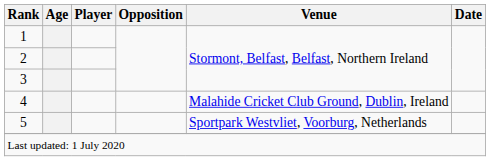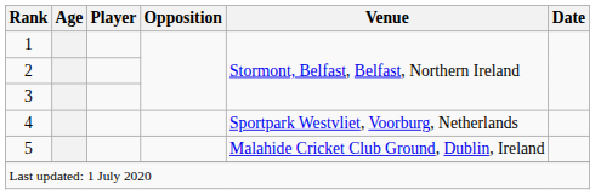 <table class="wikitable plainrowheaders sortable">
 <tr>
 <th scope=col>Rank</th>
 <th scope=col>Age</th>
 <th scope=col>Player</th>
 <th scope=col>Opposition</th>
 <th scope=col>Venue</th>
 <th scope=col>Date</th>
 </tr>
 <tr>
 <td align=center>1</td>
 <th scope=row style=text-align:center;></th>
 <td></td>
 <td rowspan=3></td>
 <td rowspan=3><a href='#'>Stormont, Belfast</a>, <a href='#'>Belfast</a>, Northern Ireland</td>
 <td rowspan=3></td>
 </tr>
 <tr>
 <td align=center>2</td>
 <th scope=row style=text-align:center;></th>
 <td></td>
 </tr>
 <tr>
 <td align=center>3</td>
 <th scope=row style=text-align:center;></th>
 <td></td>
 </tr>
 <tr>
 <td align=center>4</td>
 <th scope=row style=text-align:center;></th>
 <td></td>
 <td></td>
-<td><a href='#'>Malahide Cricket Club Ground</a>, <a href='#'>Dublin</a>, Ireland</td>
+<td><a href='#'>Sportpark Westvliet</a>, <a href='#'>Voorburg</a>, Netherlands</td>
 <td></td>
 </tr>
 <tr>
 <td align=center>5</td>
 <th scope=row style=text-align:center;></th>
 <td></td>
 <td></td>
-<td><a href='#'>Sportpark Westvliet</a>, <a href='#'>Voorburg</a>, Netherlands</td>
+<td><a href='#'>Malahide Cricket Club Ground</a>, <a href='#'>Dublin</a>, Ireland</td>
 <td></td>
 </tr>
 <tr>
 </tr>
 <tr class=sortbottom>
 <td colspan=7><small>Last updated: 1 July 2020</small></td>
 </tr>
 </table>
